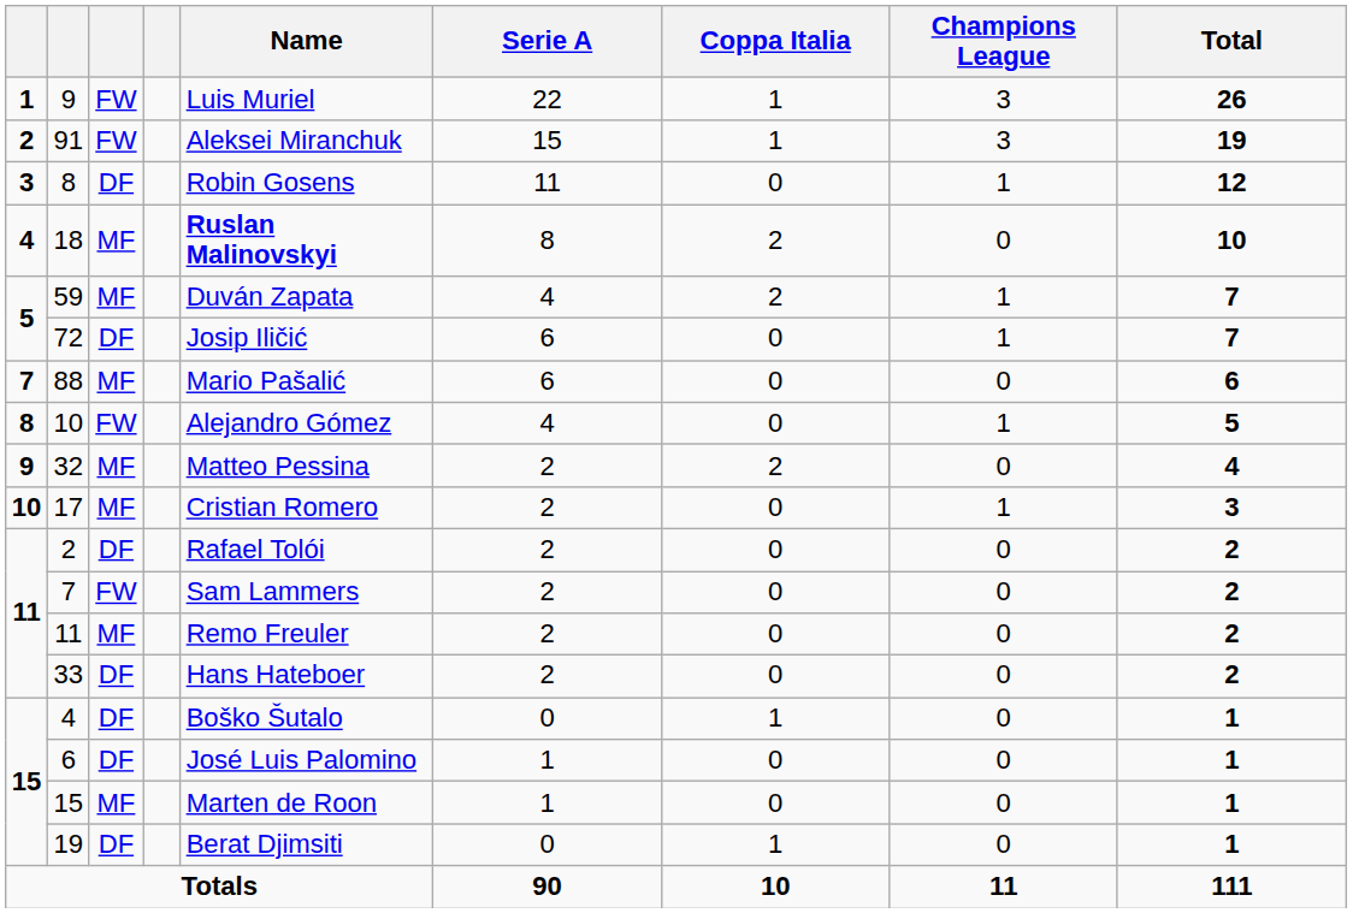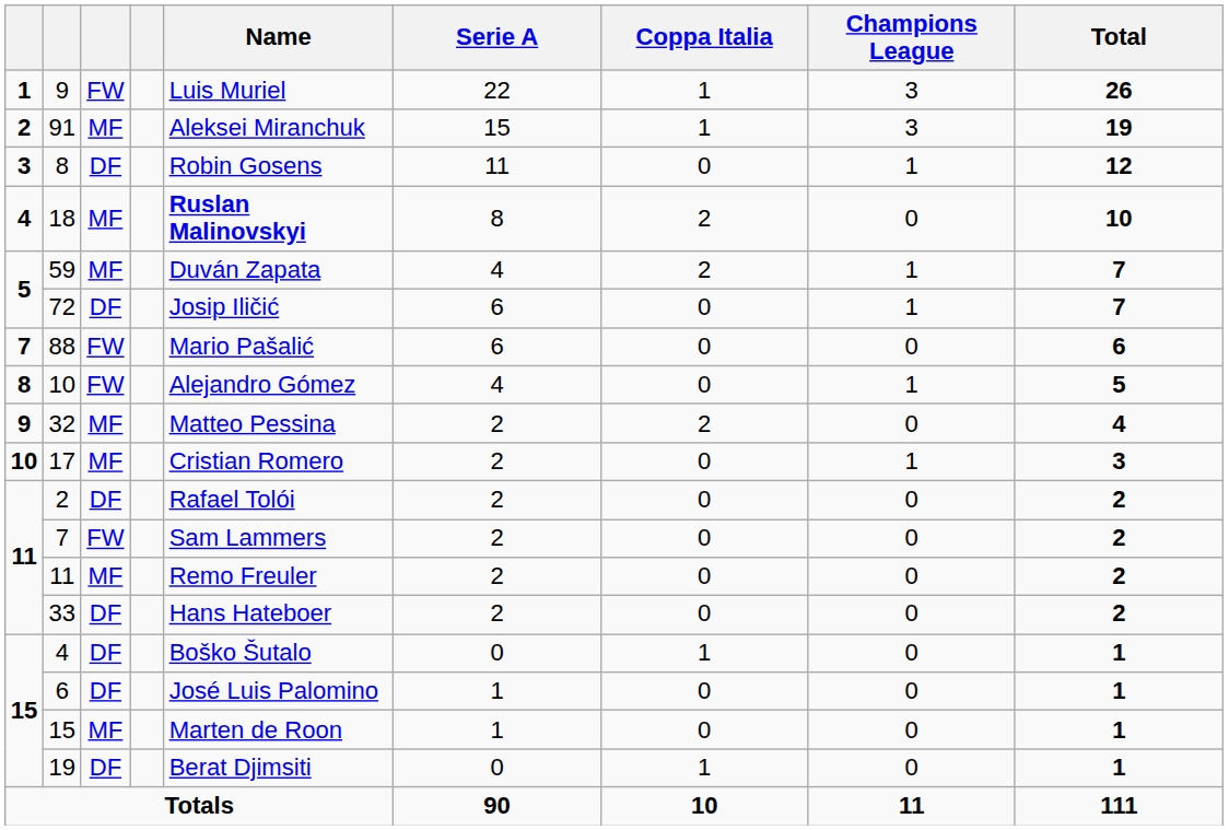 <table class="wikitable" style="text-align:center">
 <tr>
 <th width=15></th>
 <th width=15></th>
 <th width=15></th>
 <th width=15></th>
 <th width=145>Name</th>
 <th width=130><a href='#'>Serie A</a></th>
 <th width=130><a href='#'>Coppa Italia</a></th>
 <th width=130><a href='#'>Champions League</a></th>
 <th width=130>Total</th>
 </tr>
 <tr>
 <td><strong>1</strong></td>
 <td>9</td>
 <td><a href='#'>FW</a></td>
 <td></td>
 <td align=left><a href='#'>Luis Muriel</a></td>
 <td>22</td>
 <td>1</td>
 <td>3</td>
 <td><strong>26</strong></td>
 </tr>
 <tr>
 <td><strong>2</strong></td>
 <td>91</td>
-<td><a href='#'>FW</a></td>
+<td><a href='#'>MF</a></td>
 <td></td>
 <td align=left><a href='#'>Aleksei Miranchuk</a></td>
 <td>15</td>
 <td>1</td>
 <td>3</td>
 <td><strong>19</strong></td>
 </tr>
 <tr>
 <td><strong>3</strong></td>
 <td>8</td>
 <td><a href='#'>DF</a></td>
 <td></td>
 <td align=left><a href='#'>Robin Gosens</a></td>
 <td>11</td>
 <td>0</td>
 <td>1</td>
 <td><strong>12</strong></td>
 </tr>
 <tr>
 <td><strong>4</strong></td>
 <td>18</td>
 <td><a href='#'>MF</a></td>
 <td></td>
 <td align=left><strong><a href='#'>Ruslan Malinovskyi</a></strong></td>
 <td>8</td>
 <td>2</td>
 <td>0</td>
 <td><strong>10</strong></td>
 </tr>
 <tr>
 <td rowspan=2><strong>5</strong></td>
 <td>59</td>
 <td><a href='#'>MF</a></td>
 <td></td>
 <td align=left><a href='#'>Duván Zapata</a></td>
 <td>4</td>
 <td>2</td>
 <td>1</td>
 <td><strong>7</strong></td>
 </tr>
 <tr>
 <td>72</td>
 <td><a href='#'>DF</a></td>
 <td></td>
 <td align=left><a href='#'>Josip Iličić</a></td>
 <td>6</td>
 <td>0</td>
 <td>1</td>
 <td><strong>7</strong></td>
 </tr>
 <tr>
 <td><strong>7</strong></td>
 <td>88</td>
-<td><a href='#'>MF</a></td>
+<td><a href='#'>FW</a></td>
 <td></td>
 <td align=left><a href='#'>Mario Pašalić</a></td>
 <td>6</td>
 <td>0</td>
 <td>0</td>
 <td><strong>6</strong></td>
 </tr>
 <tr>
 <td><strong>8</strong></td>
 <td>10</td>
 <td><a href='#'>FW</a></td>
 <td></td>
 <td align=left><a href='#'>Alejandro Gómez</a></td>
 <td>4</td>
 <td>0</td>
 <td>1</td>
 <td><strong>5</strong></td>
 </tr>
 <tr>
 <td><strong>9</strong></td>
 <td>32</td>
 <td><a href='#'>MF</a></td>
 <td></td>
 <td align=left><a href='#'>Matteo Pessina</a></td>
 <td>2</td>
 <td>2</td>
 <td>0</td>
 <td><strong>4</strong></td>
 </tr>
 <tr>
 <td><strong>10</strong></td>
 <td>17</td>
 <td><a href='#'>MF</a></td>
 <td></td>
 <td align=left><a href='#'>Cristian Romero</a></td>
 <td>2</td>
 <td>0</td>
 <td>1</td>
 <td><strong>3</strong></td>
 </tr>
 <tr>
 <td rowspan=4><strong>11</strong></td>
 <td>2</td>
 <td><a href='#'>DF</a></td>
 <td></td>
 <td align=left><a href='#'>Rafael Tolói</a></td>
 <td>2</td>
 <td>0</td>
 <td>0</td>
 <td><strong>2</strong></td>
 </tr>
 <tr>
 <td>7</td>
 <td><a href='#'>FW</a></td>
 <td></td>
 <td align=left><a href='#'>Sam Lammers</a></td>
 <td>2</td>
 <td>0</td>
 <td>0</td>
 <td><strong>2</strong></td>
 </tr>
 <tr>
 <td>11</td>
 <td><a href='#'>MF</a></td>
 <td></td>
 <td align=left><a href='#'>Remo Freuler</a></td>
 <td>2</td>
 <td>0</td>
 <td>0</td>
 <td><strong>2</strong></td>
 </tr>
 <tr>
 <td>33</td>
 <td><a href='#'>DF</a></td>
 <td></td>
 <td align=left><a href='#'>Hans Hateboer</a></td>
 <td>2</td>
 <td>0</td>
 <td>0</td>
 <td><strong>2</strong></td>
 </tr>
 <tr>
 <td rowspan=4><strong>15</strong></td>
 <td>4</td>
 <td><a href='#'>DF</a></td>
 <td></td>
 <td align=left><a href='#'>Boško Šutalo</a></td>
 <td>0</td>
 <td>1</td>
 <td>0</td>
 <td><strong>1</strong></td>
 </tr>
 <tr>
 <td>6</td>
 <td><a href='#'>DF</a></td>
 <td></td>
 <td align=left><a href='#'>José Luis Palomino</a></td>
 <td>1</td>
 <td>0</td>
 <td>0</td>
 <td><strong>1</strong></td>
 </tr>
 <tr>
 <td>15</td>
 <td><a href='#'>MF</a></td>
 <td></td>
 <td align=left><a href='#'>Marten de Roon</a></td>
 <td>1</td>
 <td>0</td>
 <td>0</td>
 <td><strong>1</strong></td>
 </tr>
 <tr>
 <td>19</td>
 <td><a href='#'>DF</a></td>
 <td></td>
 <td align=left><a href='#'>Berat Djimsiti</a></td>
 <td>0</td>
 <td>1</td>
 <td>0</td>
 <td><strong>1</strong></td>
 </tr>
 <tr>
 <td colspan=5><strong>Totals</strong></td>
 <td><strong>90</strong></td>
 <td><strong>10</strong></td>
 <td><strong>11</strong></td>
 <td><strong>111</strong></td>
 </tr>
 </table>
